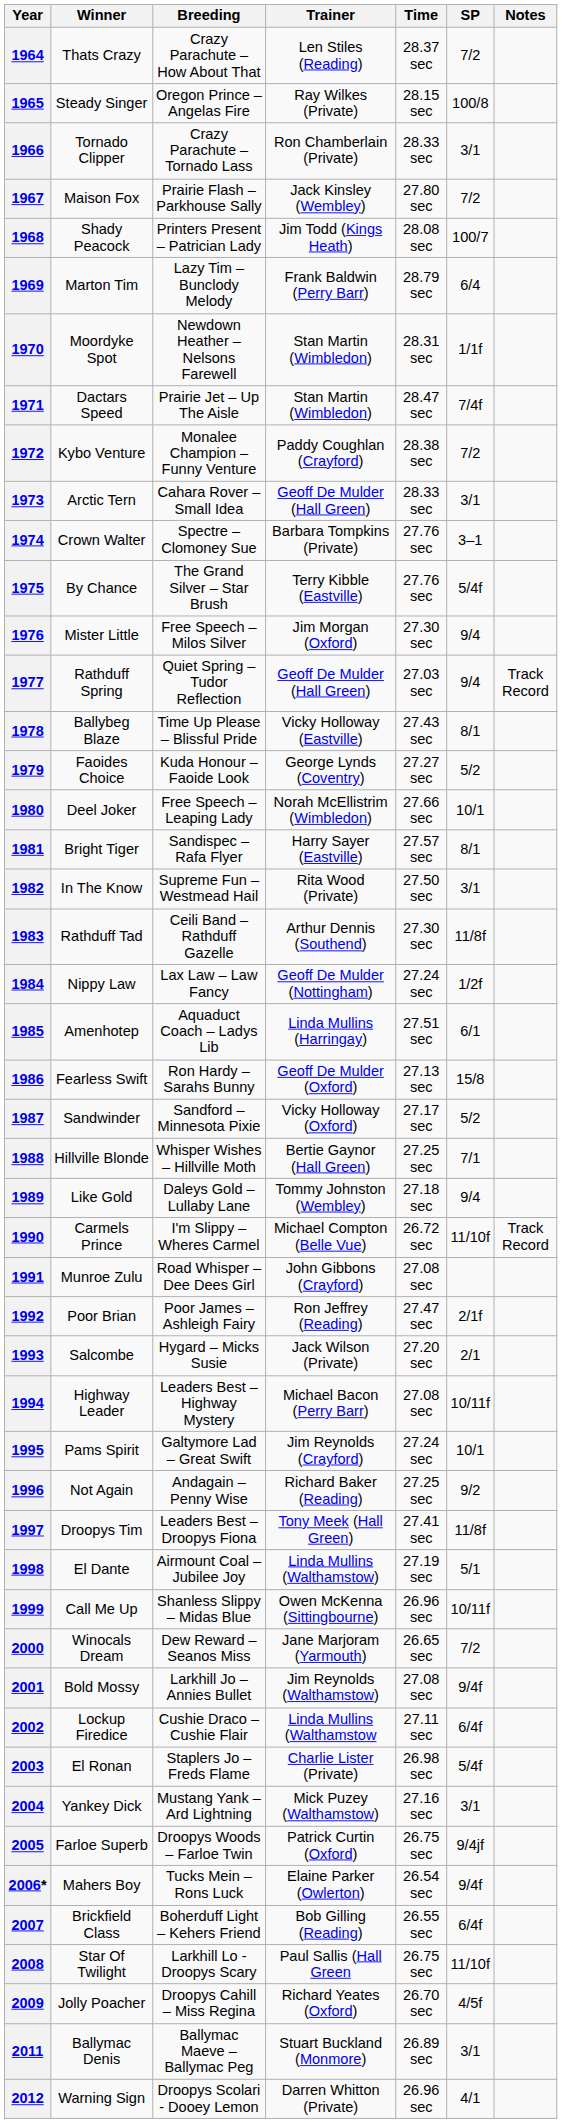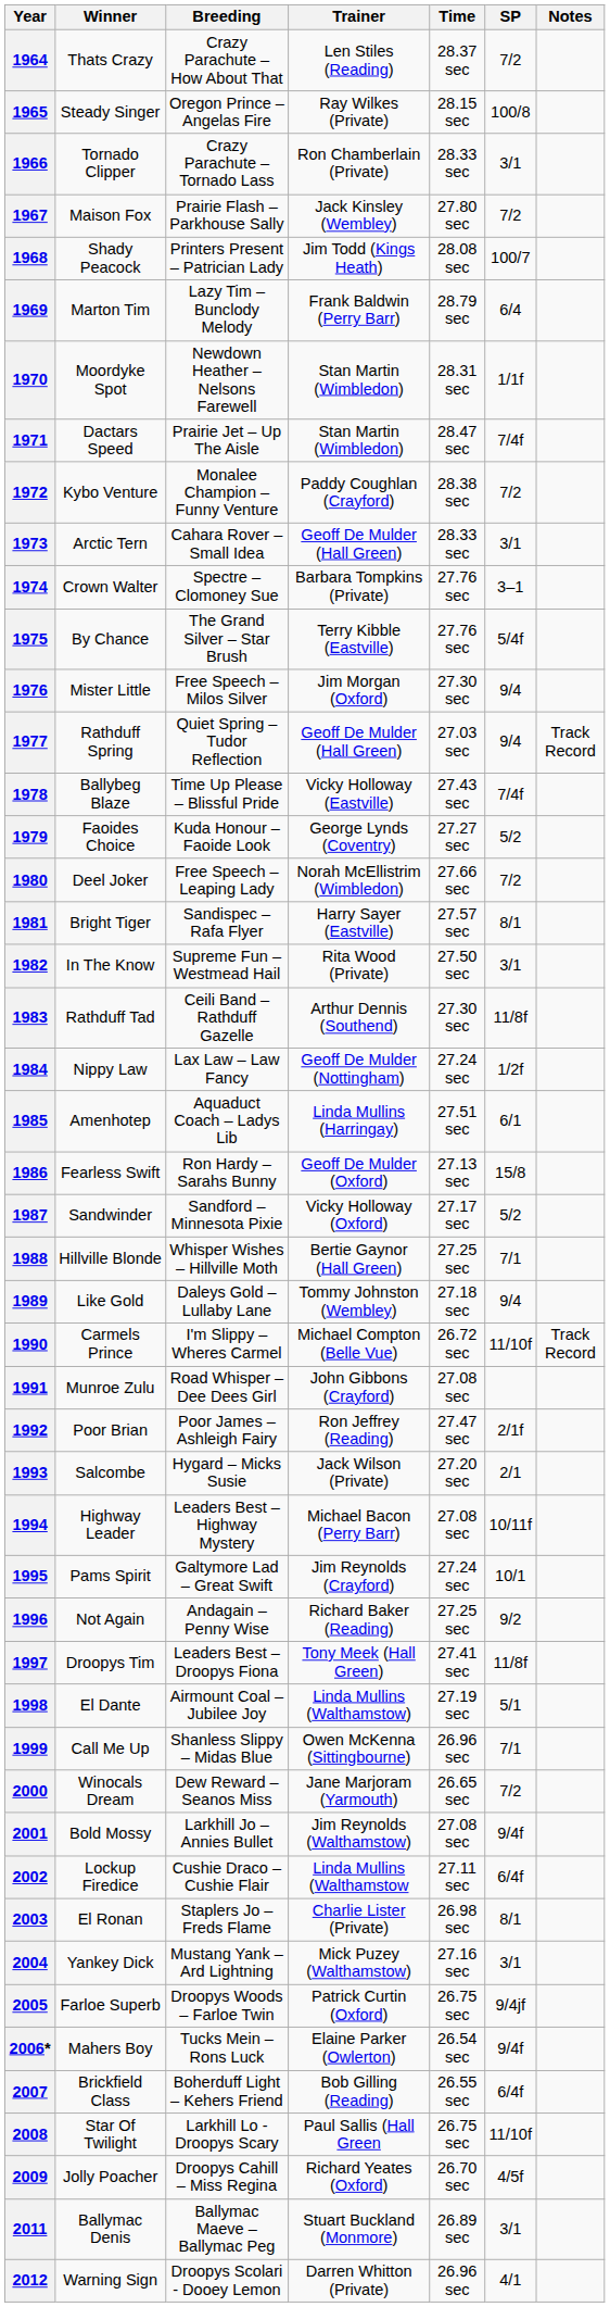 <table class="wikitable" style="text-align:center">
 <tr>
 <th width=50>Year</th>
 <th width=180>Winner</th>
 <th width=270>Breeding</th>
 <th width=250>Trainer</th>
 <th width=80>Time</th>
 <th width=50>SP</th>
 <th width=100>Notes</th>
 </tr>
 <tr>
 <th><a href='#'>1964</a></th>
 <td>Thats Crazy</td>
 <td>Crazy Parachute – How About That</td>
 <td>Len Stiles (<a href='#'>Reading</a>)</td>
 <td>28.37 sec</td>
 <td>7/2</td>
 <td></td>
 </tr>
 <tr>
 <th><a href='#'>1965</a></th>
 <td>Steady Singer</td>
 <td>Oregon Prince – Angelas Fire</td>
 <td>Ray Wilkes (Private)</td>
 <td>28.15 sec</td>
 <td>100/8</td>
 <td></td>
 </tr>
 <tr>
 <th><a href='#'>1966</a></th>
 <td>Tornado Clipper</td>
 <td>Crazy Parachute – Tornado Lass</td>
 <td>Ron Chamberlain (Private)</td>
 <td>28.33 sec</td>
 <td>3/1</td>
 <td></td>
 </tr>
 <tr>
 <th><a href='#'>1967</a></th>
 <td>Maison Fox</td>
 <td>Prairie Flash – Parkhouse Sally</td>
 <td>Jack Kinsley (<a href='#'>Wembley</a>)</td>
 <td>27.80 sec</td>
 <td>7/2</td>
 <td></td>
 </tr>
 <tr>
 <th><a href='#'>1968</a></th>
 <td>Shady Peacock</td>
 <td>Printers Present – Patrician Lady</td>
 <td>Jim Todd (<a href='#'>Kings Heath</a>)</td>
 <td>28.08 sec</td>
 <td>100/7</td>
 <td></td>
 </tr>
 <tr>
 <th><a href='#'>1969</a></th>
 <td>Marton Tim</td>
 <td>Lazy Tim – Bunclody Melody</td>
 <td>Frank Baldwin (<a href='#'>Perry Barr</a>)</td>
 <td>28.79 sec</td>
 <td>6/4</td>
 <td></td>
 </tr>
 <tr>
 <th><a href='#'>1970</a></th>
 <td>Moordyke Spot</td>
 <td>Newdown Heather – Nelsons Farewell</td>
 <td>Stan Martin (<a href='#'>Wimbledon</a>)</td>
 <td>28.31 sec</td>
 <td>1/1f</td>
 <td></td>
 </tr>
 <tr>
 <th><a href='#'>1971</a></th>
 <td>Dactars Speed</td>
 <td>Prairie Jet – Up The Aisle</td>
 <td>Stan Martin (<a href='#'>Wimbledon</a>)</td>
 <td>28.47 sec</td>
 <td>7/4f</td>
 <td></td>
 </tr>
 <tr>
 <th><a href='#'>1972</a></th>
 <td>Kybo Venture</td>
 <td>Monalee Champion – Funny Venture</td>
 <td>Paddy Coughlan (<a href='#'>Crayford</a>)</td>
 <td>28.38 sec</td>
 <td>7/2</td>
 <td></td>
 </tr>
 <tr>
 <th><a href='#'>1973</a></th>
 <td>Arctic Tern</td>
 <td>Cahara Rover – Small Idea</td>
 <td><a href='#'>Geoff De Mulder</a> (<a href='#'>Hall Green</a>)</td>
 <td>28.33 sec</td>
 <td>3/1</td>
 <td></td>
 </tr>
 <tr>
 <th><a href='#'>1974</a></th>
 <td>Crown Walter</td>
 <td>Spectre – Clomoney Sue</td>
 <td>Barbara Tompkins (Private)</td>
 <td>27.76 sec</td>
 <td>3–1</td>
 <td></td>
 </tr>
 <tr>
 <th><a href='#'>1975</a></th>
 <td>By Chance</td>
 <td>The Grand Silver – Star Brush</td>
 <td>Terry Kibble (<a href='#'>Eastville</a>)</td>
 <td>27.76 sec</td>
 <td>5/4f</td>
 <td></td>
 </tr>
 <tr>
 <th><a href='#'>1976</a></th>
 <td>Mister Little</td>
 <td>Free Speech – Milos Silver</td>
 <td>Jim Morgan (<a href='#'>Oxford</a>)</td>
 <td>27.30 sec</td>
 <td>9/4</td>
 <td></td>
 </tr>
 <tr>
 <th><a href='#'>1977</a></th>
 <td>Rathduff Spring</td>
 <td>Quiet Spring – Tudor Reflection</td>
 <td><a href='#'>Geoff De Mulder</a> (<a href='#'>Hall Green</a>)</td>
 <td>27.03 sec</td>
 <td>9/4</td>
 <td>Track Record</td>
 </tr>
 <tr>
 <th><a href='#'>1978</a></th>
 <td>Ballybeg Blaze</td>
 <td>Time Up Please – Blissful Pride</td>
 <td>Vicky Holloway (<a href='#'>Eastville</a>)</td>
 <td>27.43 sec</td>
-<td>8/1</td>
+<td>7/4f</td>
 <td></td>
 </tr>
 <tr>
 <th><a href='#'>1979</a></th>
 <td>Faoides Choice</td>
 <td>Kuda Honour – Faoide Look</td>
 <td>George Lynds (<a href='#'>Coventry</a>)</td>
 <td>27.27 sec</td>
 <td>5/2</td>
 <td></td>
 </tr>
 <tr>
 <th><a href='#'>1980</a></th>
 <td>Deel Joker</td>
 <td>Free Speech – Leaping Lady</td>
 <td>Norah McEllistrim (<a href='#'>Wimbledon</a>)</td>
 <td>27.66 sec</td>
-<td>10/1</td>
+<td>7/2</td>
 <td></td>
 </tr>
 <tr>
 <th><a href='#'>1981</a></th>
 <td>Bright Tiger</td>
 <td>Sandispec – Rafa Flyer</td>
 <td>Harry Sayer (<a href='#'>Eastville</a>)</td>
 <td>27.57 sec</td>
 <td>8/1</td>
 <td></td>
 </tr>
 <tr>
 <th><a href='#'>1982</a></th>
 <td>In The Know</td>
 <td>Supreme Fun – Westmead Hail</td>
 <td>Rita Wood (Private)</td>
 <td>27.50 sec</td>
 <td>3/1</td>
 <td></td>
 </tr>
 <tr>
 <th><a href='#'>1983</a></th>
 <td>Rathduff Tad</td>
 <td>Ceili Band – Rathduff Gazelle</td>
 <td>Arthur Dennis (<a href='#'>Southend</a>)</td>
 <td>27.30 sec</td>
 <td>11/8f</td>
 <td></td>
 </tr>
 <tr>
 <th><a href='#'>1984</a></th>
 <td>Nippy Law</td>
 <td>Lax Law – Law Fancy</td>
 <td><a href='#'>Geoff De Mulder</a> (<a href='#'>Nottingham</a>)</td>
 <td>27.24 sec</td>
 <td>1/2f</td>
 <td></td>
 </tr>
 <tr>
 <th><a href='#'>1985</a></th>
 <td>Amenhotep</td>
 <td>Aquaduct Coach – Ladys Lib</td>
 <td><a href='#'>Linda Mullins</a> (<a href='#'>Harringay</a>)</td>
 <td>27.51 sec</td>
 <td>6/1</td>
 <td></td>
 </tr>
 <tr>
 <th><a href='#'>1986</a></th>
 <td>Fearless Swift</td>
 <td>Ron Hardy – Sarahs Bunny</td>
 <td><a href='#'>Geoff De Mulder</a> (<a href='#'>Oxford</a>)</td>
 <td>27.13 sec</td>
 <td>15/8</td>
 <td></td>
 </tr>
 <tr>
 <th><a href='#'>1987</a></th>
 <td>Sandwinder</td>
 <td>Sandford – Minnesota Pixie</td>
 <td>Vicky Holloway (<a href='#'>Oxford</a>)</td>
 <td>27.17 sec</td>
 <td>5/2</td>
 <td></td>
 </tr>
 <tr>
 <th><a href='#'>1988</a></th>
 <td>Hillville Blonde</td>
 <td>Whisper Wishes – Hillville Moth</td>
 <td>Bertie Gaynor (<a href='#'>Hall Green</a>)</td>
 <td>27.25 sec</td>
 <td>7/1</td>
 <td></td>
 </tr>
 <tr>
 <th><a href='#'>1989</a></th>
 <td>Like Gold</td>
 <td>Daleys Gold – Lullaby Lane</td>
 <td>Tommy Johnston (<a href='#'>Wembley</a>)</td>
 <td>27.18 sec</td>
 <td>9/4</td>
 <td></td>
 </tr>
 <tr>
 <th><a href='#'>1990</a></th>
 <td>Carmels Prince</td>
 <td>I'm Slippy – Wheres Carmel</td>
 <td>Michael Compton (<a href='#'>Belle Vue</a>)</td>
 <td>26.72 sec</td>
 <td>11/10f</td>
 <td>Track Record</td>
 </tr>
 <tr>
 <th><a href='#'>1991</a></th>
 <td>Munroe Zulu</td>
 <td>Road Whisper – Dee Dees Girl</td>
 <td>John Gibbons (<a href='#'>Crayford</a>)</td>
 <td>27.08 sec</td>
 <td></td>
 <td></td>
 </tr>
 <tr>
 <th><a href='#'>1992</a></th>
 <td>Poor Brian</td>
 <td>Poor James – Ashleigh Fairy</td>
 <td>Ron Jeffrey (<a href='#'>Reading</a>)</td>
 <td>27.47 sec</td>
 <td>2/1f</td>
 <td></td>
 </tr>
 <tr>
 <th><a href='#'>1993</a></th>
 <td>Salcombe</td>
 <td>Hygard – Micks Susie</td>
 <td>Jack Wilson (Private)</td>
 <td>27.20 sec</td>
 <td>2/1</td>
 <td></td>
 </tr>
 <tr>
 <th><a href='#'>1994</a></th>
 <td>Highway Leader</td>
 <td>Leaders Best – Highway Mystery</td>
 <td>Michael Bacon (<a href='#'>Perry Barr</a>)</td>
 <td>27.08 sec</td>
 <td>10/11f</td>
 <td></td>
 </tr>
 <tr>
 <th><a href='#'>1995</a></th>
 <td>Pams Spirit</td>
 <td>Galtymore Lad – Great Swift</td>
 <td>Jim Reynolds (<a href='#'>Crayford</a>)</td>
 <td>27.24 sec</td>
 <td>10/1</td>
 <td></td>
 </tr>
 <tr>
 <th><a href='#'>1996</a></th>
 <td>Not Again</td>
 <td>Andagain – Penny Wise</td>
 <td>Richard Baker (<a href='#'>Reading</a>)</td>
 <td>27.25 sec</td>
 <td>9/2</td>
 <td></td>
 </tr>
 <tr>
 <th><a href='#'>1997</a></th>
 <td>Droopys Tim</td>
 <td>Leaders Best – Droopys Fiona</td>
 <td><a href='#'>Tony Meek</a> (<a href='#'>Hall Green</a>)</td>
 <td>27.41 sec</td>
 <td>11/8f</td>
 <td></td>
 </tr>
 <tr>
 <th><a href='#'>1998</a></th>
 <td>El Dante</td>
 <td>Airmount Coal – Jubilee Joy</td>
 <td><a href='#'>Linda Mullins</a> (<a href='#'>Walthamstow</a>)</td>
 <td>27.19 sec</td>
 <td>5/1</td>
 <td></td>
 </tr>
 <tr>
 <th><a href='#'>1999</a></th>
 <td>Call Me Up</td>
 <td>Shanless Slippy – Midas Blue</td>
 <td>Owen McKenna (<a href='#'>Sittingbourne</a>)</td>
 <td>26.96 sec</td>
-<td>10/11f</td>
+<td>7/1</td>
 <td></td>
 </tr>
 <tr>
 <th><a href='#'>2000</a></th>
 <td>Winocals Dream </td>
 <td>Dew Reward – Seanos Miss</td>
 <td>Jane Marjoram (<a href='#'>Yarmouth</a>)</td>
 <td>26.65 sec</td>
 <td>7/2</td>
 <td></td>
 </tr>
 <tr>
 <th><a href='#'>2001</a></th>
 <td>Bold Mossy </td>
 <td>Larkhill Jo – Annies Bullet</td>
 <td>Jim Reynolds (<a href='#'>Walthamstow</a>)</td>
 <td>27.08 sec</td>
 <td>9/4f</td>
 <td></td>
 </tr>
 <tr>
 <th><a href='#'>2002</a></th>
 <td>Lockup Firedice </td>
 <td>Cushie Draco – Cushie Flair</td>
 <td><a href='#'>Linda Mullins</a> (<a href='#'>Walthamstow</a></td>
 <td>27.11 sec</td>
 <td>6/4f</td>
 <td></td>
 </tr>
 <tr>
 <th><a href='#'>2003</a></th>
 <td>El Ronan </td>
 <td>Staplers Jo – Freds Flame</td>
 <td><a href='#'>Charlie Lister</a> (Private)</td>
 <td>26.98 sec</td>
-<td>5/4f</td>
+<td>8/1</td>
 <td></td>
 </tr>
 <tr>
 <th><a href='#'>2004</a></th>
 <td>Yankey Dick </td>
 <td>Mustang Yank – Ard Lightning</td>
 <td>Mick Puzey (<a href='#'>Walthamstow</a>)</td>
 <td>27.16 sec</td>
 <td>3/1</td>
 <td></td>
 </tr>
 <tr>
 <th><a href='#'>2005</a></th>
 <td>Farloe Superb </td>
 <td>Droopys Woods – Farloe Twin</td>
 <td>Patrick Curtin (<a href='#'>Oxford</a>)</td>
 <td>26.75 sec</td>
 <td>9/4jf</td>
 <td></td>
 </tr>
 <tr>
 <th><a href='#'>2006</a>*</th>
 <td>Mahers Boy </td>
 <td>Tucks Mein – Rons Luck</td>
 <td>Elaine Parker (<a href='#'>Owlerton</a>)</td>
 <td>26.54 sec</td>
 <td>9/4f</td>
 <td></td>
 </tr>
 <tr>
 <th><a href='#'>2007</a></th>
 <td>Brickfield Class</td>
 <td>Boherduff Light – Kehers Friend</td>
 <td>Bob Gilling (<a href='#'>Reading</a>)</td>
 <td>26.55 sec</td>
 <td>6/4f</td>
 <td></td>
 </tr>
 <tr>
 <th><a href='#'>2008</a></th>
 <td>Star Of Twilight</td>
 <td>Larkhill Lo - Droopys Scary</td>
 <td>Paul Sallis (<a href='#'>Hall Green</a></td>
 <td>26.75 sec</td>
 <td>11/10f</td>
 <td></td>
 </tr>
 <tr>
 <th><a href='#'>2009</a></th>
 <td>Jolly Poacher </td>
 <td>Droopys Cahill – Miss Regina</td>
 <td>Richard Yeates (<a href='#'>Oxford</a>)</td>
 <td>26.70 sec</td>
 <td>4/5f</td>
 <td></td>
 </tr>
 <tr>
 <th><a href='#'>2011</a></th>
 <td>Ballymac Denis </td>
 <td>Ballymac Maeve – Ballymac Peg</td>
 <td>Stuart Buckland (<a href='#'>Monmore</a>)</td>
 <td>26.89 sec</td>
 <td>3/1</td>
 <td></td>
 </tr>
 <tr>
 <th><a href='#'>2012</a></th>
 <td>Warning Sign </td>
 <td>Droopys Scolari - Dooey Lemon</td>
 <td>Darren Whitton (Private)</td>
 <td>26.96 sec</td>
 <td>4/1</td>
 <td></td>
 </tr>
 </table>
